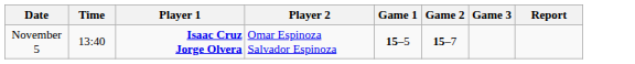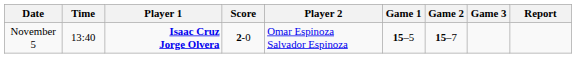 <table class="wikitable" style="font-size:90%; text-align:center">
 <tr>
 <th width="70">Date</th>
 <th width="50">Time</th>
 <th width="150">Player 1</th>
+<th width="50">Score</th>
 <th width="150">Player 2</th>
 <th width="50">Game 1</th>
 <th width="50">Game 2</th>
 <th width="50">Game 3</th>
 <th width="75">Report</th>
 </tr>
 <tr>
 <td>November 5</td>
 <td>13:40</td>
 <td align="right"><strong><a href='#'>Isaac Cruz</a> <br><a href='#'>Jorge Olvera</a> </strong></td>
+<td><strong>2</strong>-0</td>
 <td align="left"> <a href='#'>Omar Espinoza</a><br> <a href='#'>Salvador Espinoza</a></td>
 <td><strong>15</strong>–5</td>
 <td><strong>15</strong>–7</td>
 <td></td>
 <td></td>
 </tr>
 </table>
